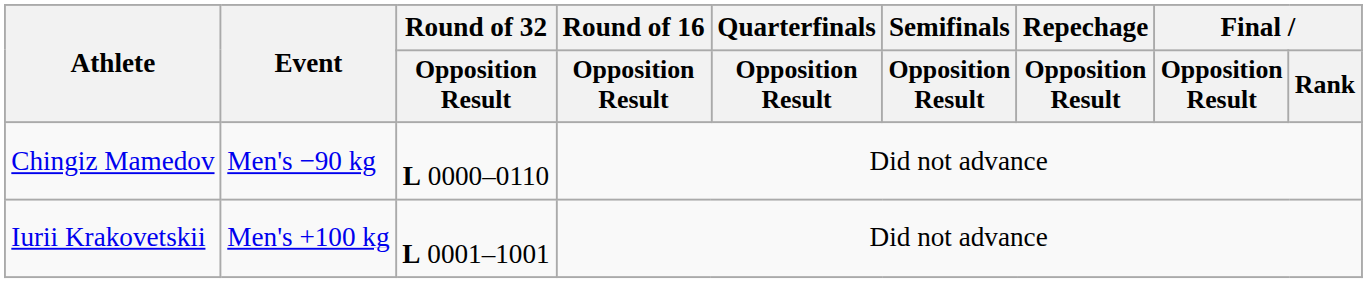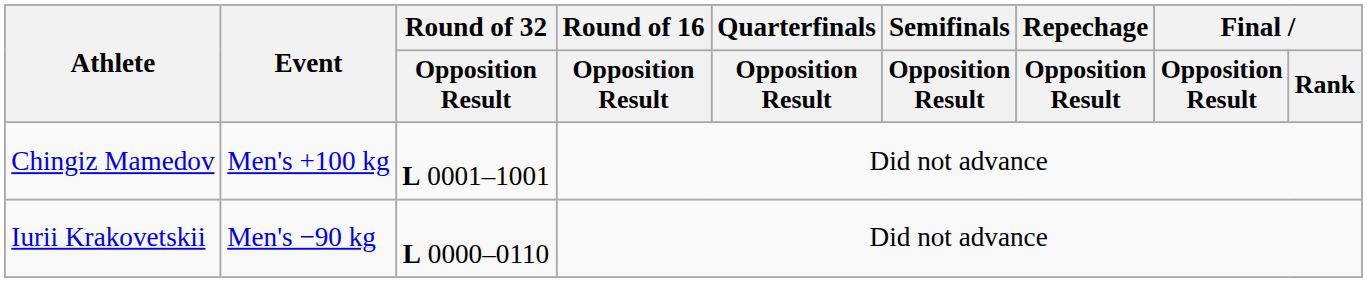 <table class="wikitable" style="font-size:90%">
 <tr>
 <th rowspan=2>Athlete</th>
 <th rowspan=2>Event</th>
 <th>Round of 32</th>
 <th>Round of 16</th>
 <th>Quarterfinals</th>
 <th>Semifinals</th>
 <th>Repechage</th>
 <th colspan=2>Final / </th>
 </tr>
 <tr style="font-size:95%">
 <th>Opposition<br>Result</th>
 <th>Opposition<br>Result</th>
 <th>Opposition<br>Result</th>
 <th>Opposition<br>Result</th>
 <th>Opposition<br>Result</th>
 <th>Opposition<br>Result</th>
 <th>Rank</th>
 </tr>
 <tr align=center>
 <td align=left><a href='#'>Chingiz Mamedov</a></td>
+<td align=left><a href='#'>Men's +100 kg</a></td>
+<td><br><strong>L</strong> 0001–1001</td>
+<td colspan=6>Did not advance</td>
+</tr>
+<tr align=center>
+<td align=left><a href='#'>Iurii Krakovetskii</a></td>
 <td align=left><a href='#'>Men's −90 kg</a></td>
 <td><br><strong>L</strong> 0000–0110</td>
 <td colspan=6>Did not advance</td>
 </tr>
-<tr align=center>
-<td align=left><a href='#'>Iurii Krakovetskii</a></td>
-<td align=left><a href='#'>Men's +100 kg</a></td>
-<td><br><strong>L</strong> 0001–1001</td>
-<td colspan=6>Did not advance</td>
-</tr>
 </table>
